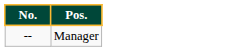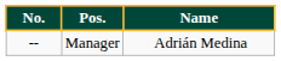 <table class="wikitable" style="text-align: center;">
 <tr>
 <th style="background:#004739; color:#FFFFFF; border:2px solid #FCBA31; width: 50px;">No.</th>
 <th style="background:#004739; color:#FFFFFF; border:2px solid #FCBA31; width: 50px;">Pos.</th>
+<th style="background:#004739; color:#FFFFFF; border:2px solid #FCBA31; width: 150px;">Name</th>
 </tr>
 <tr>
 <td>--</td>
 <td>Manager</td>
+<td> Adrián Medina</td>
 </tr>
 </table>
